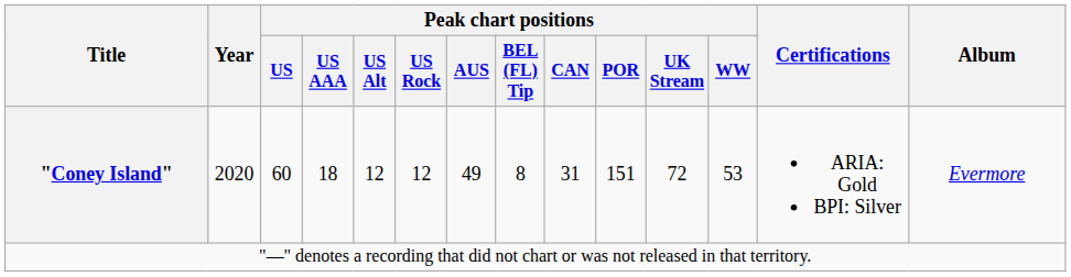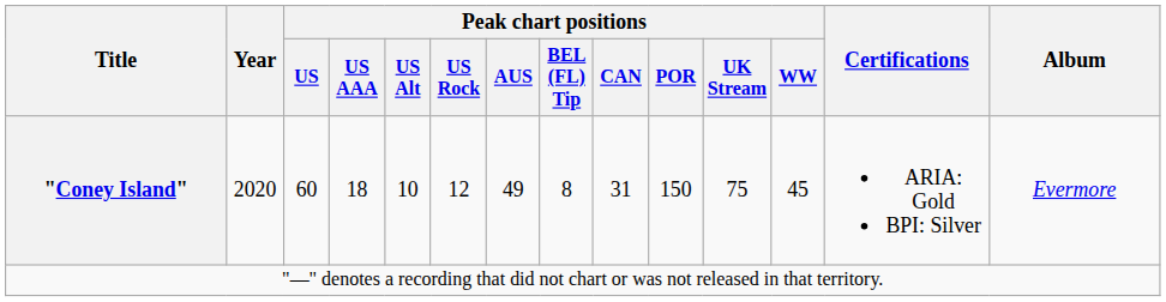 <table class="wikitable plainrowheaders" style="text-align:center;" border="1">
 <tr>
 <th scope="col" rowspan="2" style="width:18em;">Title</th>
 <th scope="col" rowspan="2" style="width:2.5em;">Year</th>
 <th scope="col" colspan="10">Peak chart positions</th>
 <th scope="col" rowspan="2" style="width:9em;"><a href='#'>Certifications</a></th>
 <th scope="col" rowspan="2" style="width:12em;">Album</th>
 </tr>
 <tr>
 <th scope="col" style="width:2.7em;font-size:90%;"><a href='#'>US</a><br></th>
 <th scope="col" style="width:2.7em;font-size:90%;"><a href='#'>US<br>AAA</a><br></th>
 <th scope="col" style="width:2.7em;font-size:90%;"><a href='#'>US<br>Alt</a><br></th>
 <th scope="col" style="width:2.7em;font-size:90%;"><a href='#'>US <br>Rock</a><br></th>
 <th scope="col" style="width:2.7em;font-size:90%;"><a href='#'>AUS</a><br></th>
 <th scope="col" style="width:2.7em;font-size:90%;"><a href='#'>BEL<br>(FL)<br>Tip</a><br></th>
 <th scope="col" style="width:2.7em;font-size:90%;"><a href='#'>CAN</a><br></th>
 <th scope="col" style="width:2.7em;font-size:90%;"><a href='#'>POR</a><br></th>
 <th scope="col" style="width:2.7em;font-size:90%;"><a href='#'>UK<br>Stream</a><br></th>
 <th scope="col" style="width:2.7em;font-size:90%;"><a href='#'>WW</a><br></th>
 </tr>
 <tr>
 <th scope="row">"<a href='#'>Coney Island</a>"<br></th>
 <td>2020</td>
 <td>60</td>
 <td>18</td>
-<td>12</td>
+<td>10</td>
 <td>12</td>
 <td>49</td>
 <td>8</td>
 <td>31</td>
-<td>151</td>
-<td>72</td>
-<td>53</td>
+<td>150</td>
+<td>75</td>
+<td>45</td>
 <td><br><ul><li>ARIA: Gold</li><li>BPI: Silver</li></ul></td>
 <td><em><a href='#'>Evermore</a></em></td>
 </tr>
 <tr>
 <td colspan="15" style="font-size:90%">"—" denotes a recording that did not chart or was not released in that territory.</td>
 </tr>
 </table>
